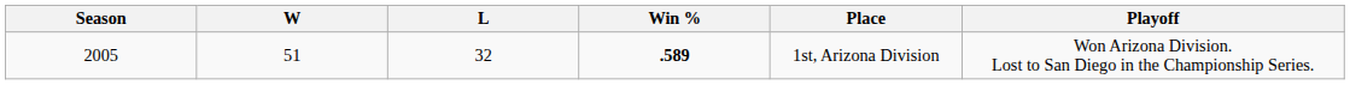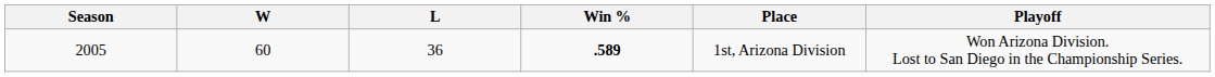 <table class="wikitable">
 <tr>
 <th bgcolor="#DDDDFF" width="5%">Season</th>
 <th bgcolor="#DDDDFF" width="5%">W</th>
 <th bgcolor="#DDDDFF" width="5%">L</th>
 <th bgcolor="#DDDDFF" width="5%">Win %</th>
 <th bgcolor="#DDDDFF" width="5%">Place</th>
 <th bgcolor="#DDDDFF" width="10%">Playoff</th>
 </tr>
 <tr align=center>
 <td>2005</td>
-<td>51</td>
-<td>32</td>
+<td>60</td>
+<td>36</td>
 <td><strong>.589</strong></td>
 <td>1st, Arizona Division</td>
 <td>Won Arizona Division.<br>Lost to San Diego in the Championship Series.</td>
 </tr>
 </table>
